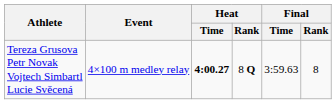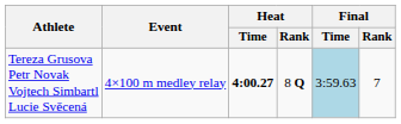 <table class=wikitable style="font-size:90%">
 <tr>
 <th rowspan=2>Athlete</th>
 <th rowspan=2>Event</th>
 <th colspan="2">Heat</th>
 <th colspan="2">Final</th>
 </tr>
 <tr style="font-size:95%">
 <th>Time</th>
 <th>Rank</th>
 <th>Time</th>
 <th>Rank</th>
 </tr>
 <tr align=center>
 <td align=left><a href='#'>Tereza Grusova</a><br><a href='#'>Petr Novak</a><br><a href='#'>Vojtech Simbartl</a><br><a href='#'>Lucie Svěcená</a></td>
 <td align=left><a href='#'>4×100 m medley relay</a></td>
 <td><strong>4:00.27</strong></td>
 <td>8 <strong>Q</strong></td>
-<td>3:59.63</td>
-<td>8</td>
+<td style="background: lightblue;">3:59.63</td>
+<td>7</td>
 </tr>
 </table>
